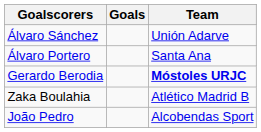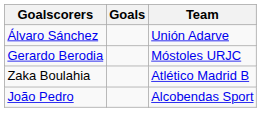 <table class="wikitable sortable" class="wikitable">
 <tr style="background:#ccc; text-align:center;">
 <th>Goalscorers</th>
 <th>Goals</th>
 <th>Team</th>
 </tr>
 <tr>
 <td> <a href='#'>Álvaro Sánchez</a></td>
 <td></td>
 <td><a href='#'>Unión Adarve</a></td>
 </tr>
 <tr>
-<td> <a href='#'>Álvaro Portero</a></td>
-<td></td>
-<td><a href='#'>Santa Ana</a></td>
-</tr>
-<tr>
 <td> <a href='#'>Gerardo Berodia</a></td>
 <td></td>
-<td><strong><a href='#'>Móstoles URJC</a></strong></td>
+<td><a href='#'>Móstoles URJC</a></td>
 </tr>
 <tr>
 <td> Zaka Boulahia</td>
 <td></td>
 <td><a href='#'>Atlético Madrid B</a></td>
 </tr>
 <tr>
 <td> <a href='#'>João Pedro</a></td>
 <td></td>
 <td><a href='#'>Alcobendas Sport</a></td>
 </tr>
 </table>
